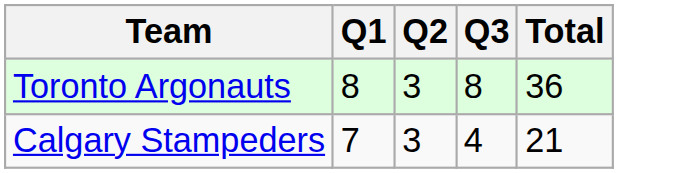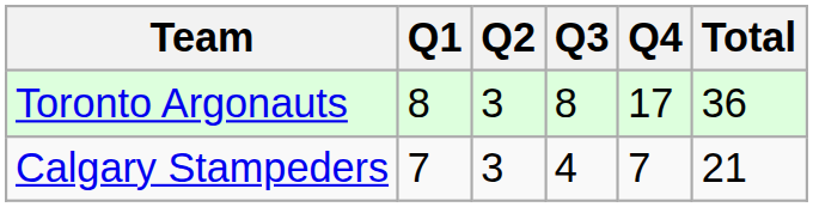 <table class="wikitable">
 <tr>
 <th>Team</th>
 <th>Q1</th>
 <th>Q2</th>
 <th>Q3</th>
+<th>Q4</th>
 <th>Total</th>
 </tr>
 <tr style="background:#dfd;">
 <td><a href='#'>Toronto Argonauts</a></td>
 <td>8</td>
 <td>3</td>
 <td>8</td>
+<td>17</td>
 <td>36</td>
 </tr>
 <tr>
 <td><a href='#'>Calgary Stampeders</a></td>
 <td>7</td>
 <td>3</td>
 <td>4</td>
+<td>7</td>
 <td>21</td>
 </tr>
 </table>
